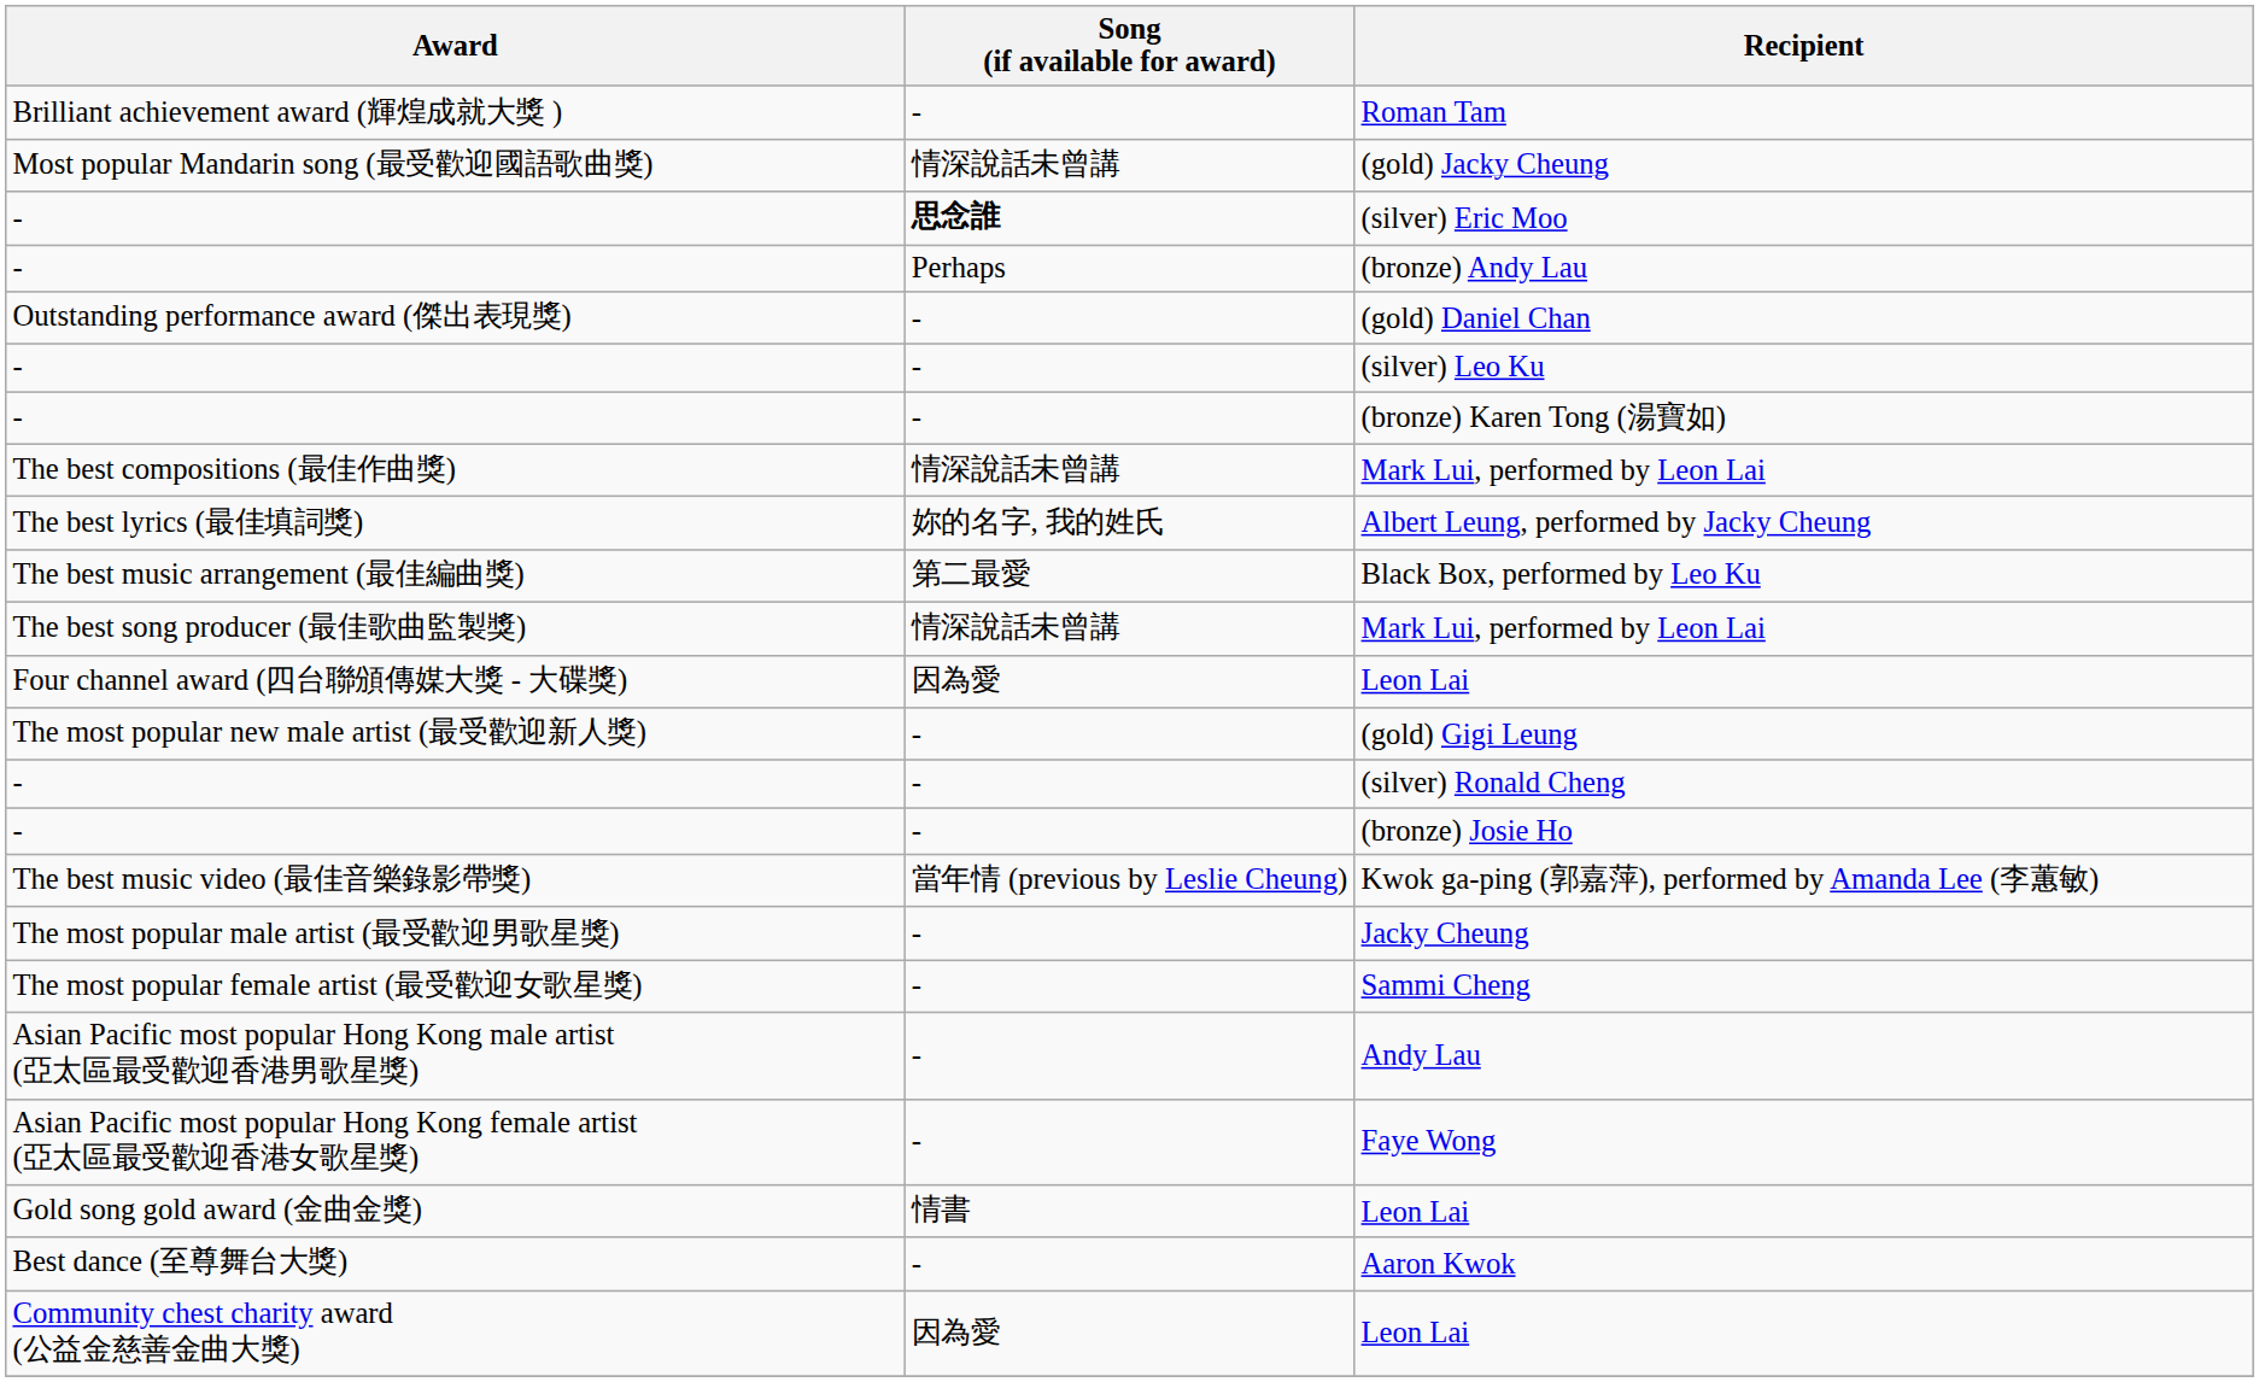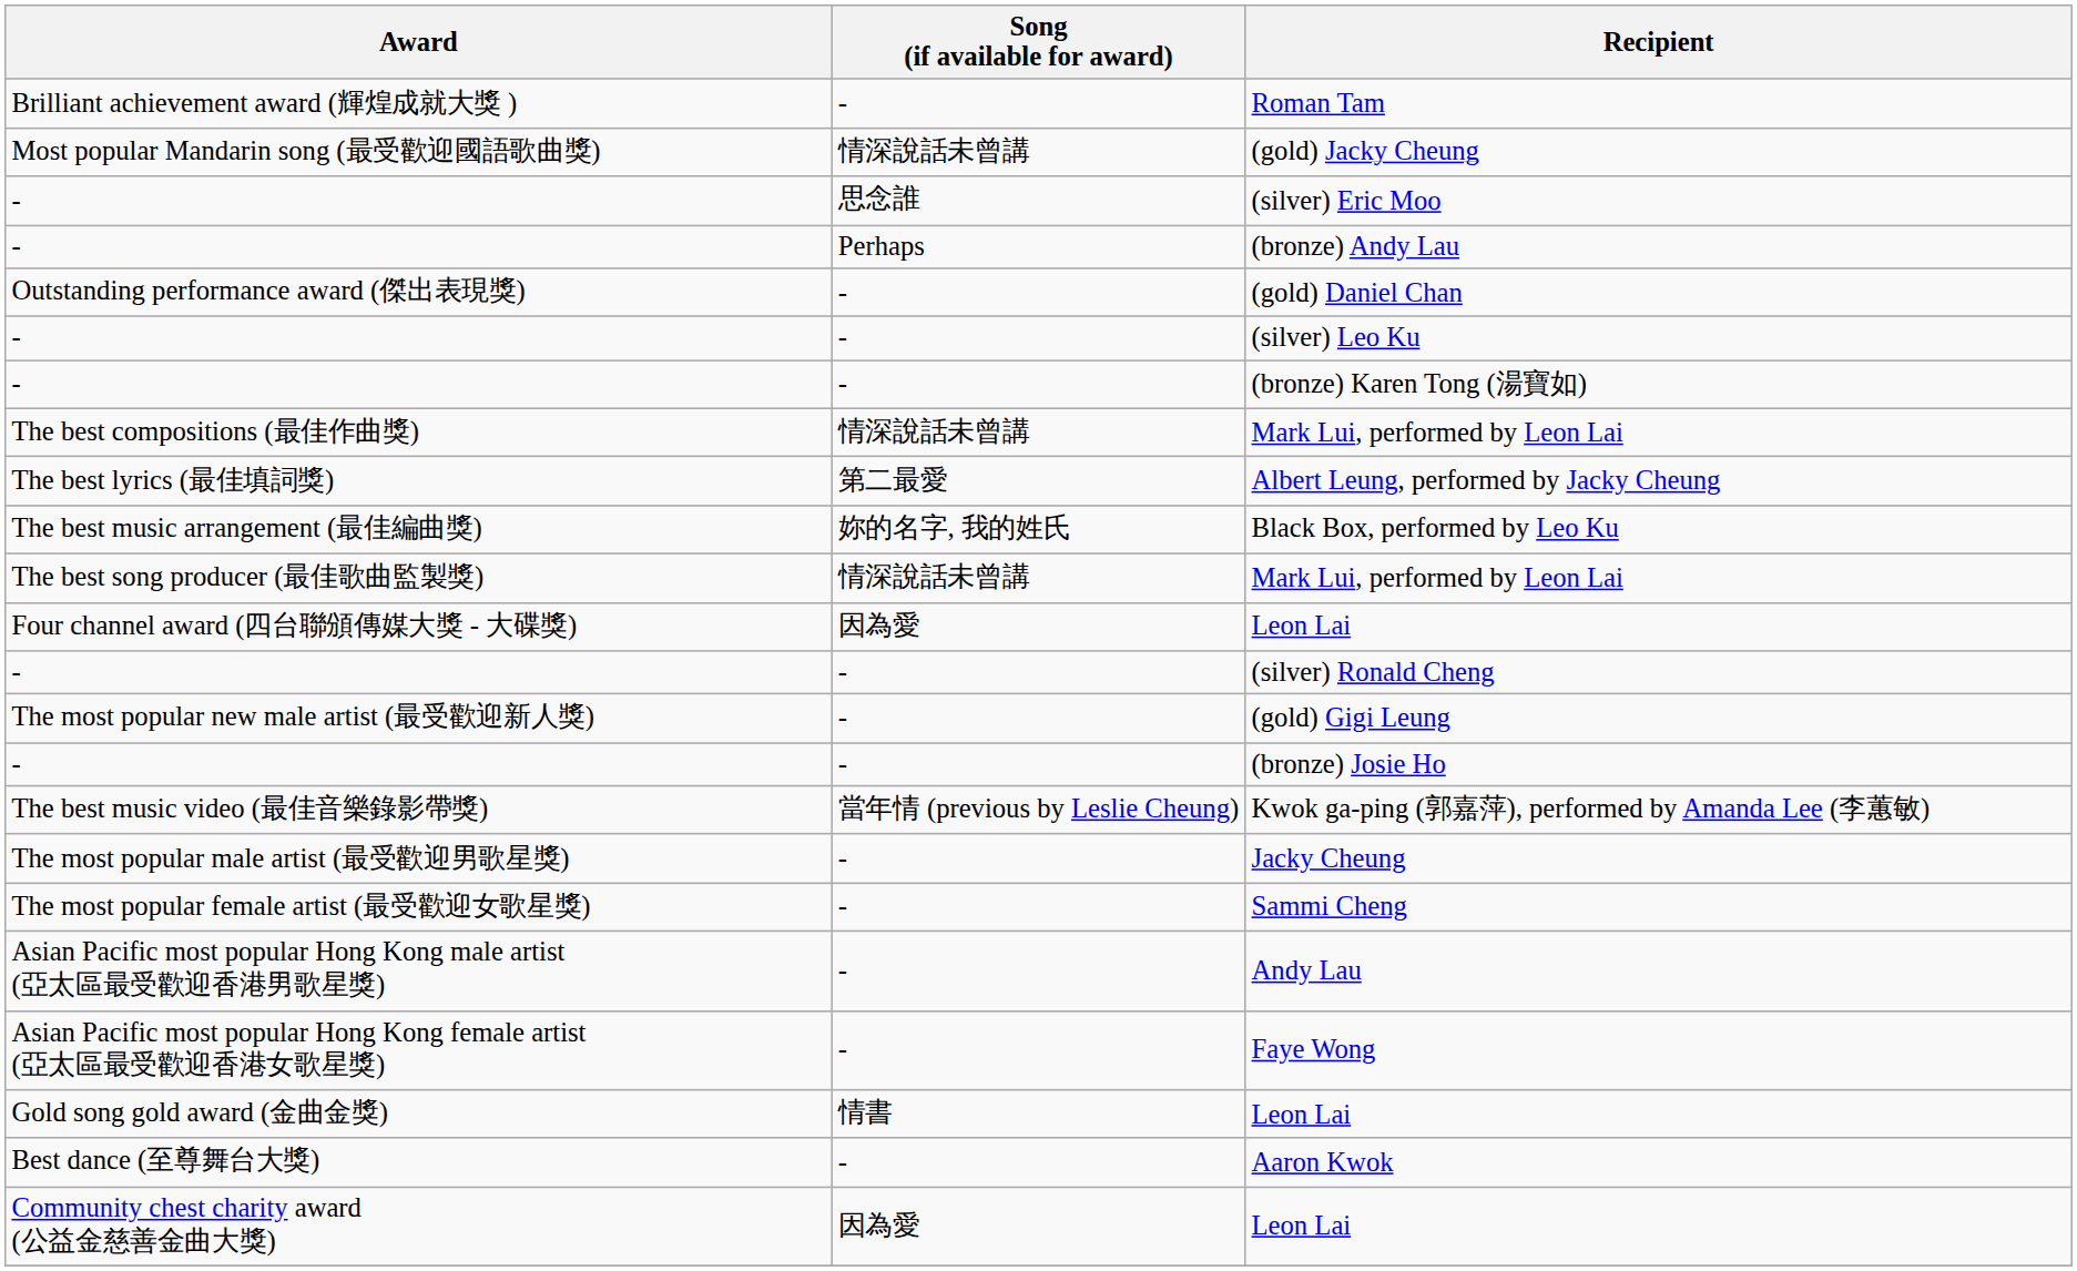 <table class="wikitable">
 <tr>
 <th width=40%>Award</th>
 <th width=20%>Song<br>(if available for award)</th>
 <th width=40%>Recipient</th>
 </tr>
 <tr>
 <td>Brilliant achievement award (輝煌成就大獎 )</td>
 <td>-</td>
 <td><a href='#'>Roman Tam</a></td>
 </tr>
 <tr>
 <td>Most popular Mandarin song (最受歡迎國語歌曲獎)</td>
 <td>情深說話未曾講</td>
 <td>(gold) <a href='#'>Jacky Cheung</a></td>
 </tr>
 <tr>
 <td>-</td>
-<td><strong>思念誰</strong></td>
+<td>思念誰</td>
 <td>(silver) <a href='#'>Eric Moo</a></td>
 </tr>
 <tr>
 <td>-</td>
 <td>Perhaps</td>
 <td>(bronze) <a href='#'>Andy Lau</a></td>
 </tr>
 <tr>
 <td>Outstanding performance award (傑出表現獎)</td>
 <td>-</td>
 <td>(gold) <a href='#'>Daniel Chan</a></td>
 </tr>
 <tr>
 <td>-</td>
 <td>-</td>
 <td>(silver) <a href='#'>Leo Ku</a></td>
 </tr>
 <tr>
 <td>-</td>
 <td>-</td>
 <td>(bronze) Karen Tong (湯寶如)</td>
 </tr>
 <tr>
 <td>The best compositions (最佳作曲獎)</td>
 <td>情深說話未曾講</td>
 <td><a href='#'>Mark Lui</a>, performed by <a href='#'>Leon Lai</a></td>
 </tr>
 <tr>
 <td>The best lyrics (最佳填詞獎)</td>
-<td>妳的名字, 我的姓氏</td>
+<td>第二最愛</td>
 <td><a href='#'>Albert Leung</a>, performed by <a href='#'>Jacky Cheung</a></td>
 </tr>
 <tr>
 <td>The best music arrangement (最佳編曲獎)</td>
-<td>第二最愛</td>
+<td>妳的名字, 我的姓氏</td>
 <td>Black Box, performed by <a href='#'>Leo Ku</a></td>
 </tr>
 <tr>
 <td>The best song producer (最佳歌曲監製獎)</td>
 <td>情深說話未曾講</td>
 <td><a href='#'>Mark Lui</a>, performed by <a href='#'>Leon Lai</a></td>
 </tr>
 <tr>
 <td>Four channel award (四台聯頒傳媒大獎 - 大碟獎)</td>
 <td>因為愛</td>
 <td><a href='#'>Leon Lai</a></td>
 </tr>
 <tr>
+<td>-</td>
+<td>-</td>
+<td>(silver) <a href='#'>Ronald Cheng</a></td>
+</tr>
+<tr>
 <td>The most popular new male artist (最受歡迎新人獎)</td>
 <td>-</td>
 <td>(gold) <a href='#'>Gigi Leung</a></td>
-</tr>
-<tr>
-<td>-</td>
-<td>-</td>
-<td>(silver) <a href='#'>Ronald Cheng</a></td>
 </tr>
 <tr>
 <td>-</td>
 <td>-</td>
 <td>(bronze) <a href='#'>Josie Ho</a></td>
 </tr>
 <tr>
 <td>The best music video (最佳音樂錄影帶獎)</td>
 <td>當年情 (previous by <a href='#'>Leslie Cheung</a>)</td>
 <td>Kwok ga-ping (郭嘉萍), performed by <a href='#'>Amanda Lee</a> (李蕙敏)</td>
 </tr>
 <tr>
 <td>The most popular male artist (最受歡迎男歌星獎)</td>
 <td>-</td>
 <td><a href='#'>Jacky Cheung</a></td>
 </tr>
 <tr>
 <td>The most popular female artist (最受歡迎女歌星獎)</td>
 <td>-</td>
 <td><a href='#'>Sammi Cheng</a></td>
 </tr>
 <tr>
 <td>Asian Pacific most popular Hong Kong male artist<br>(亞太區最受歡迎香港男歌星獎)</td>
 <td>-</td>
 <td><a href='#'>Andy Lau</a></td>
 </tr>
 <tr>
 <td>Asian Pacific most popular Hong Kong female artist<br>(亞太區最受歡迎香港女歌星獎)</td>
 <td>-</td>
 <td><a href='#'>Faye Wong</a></td>
 </tr>
 <tr>
 <td>Gold song gold award (金曲金獎)</td>
 <td>情書</td>
 <td><a href='#'>Leon Lai</a></td>
 </tr>
 <tr>
 <td>Best dance (至尊舞台大獎)</td>
 <td>-</td>
 <td><a href='#'>Aaron Kwok</a></td>
 </tr>
 <tr>
 <td><a href='#'>Community chest charity</a> award<br>(公益金慈善金曲大獎)</td>
 <td>因為愛</td>
 <td><a href='#'>Leon Lai</a></td>
 </tr>
 <tr>
 </tr>
 </table>
